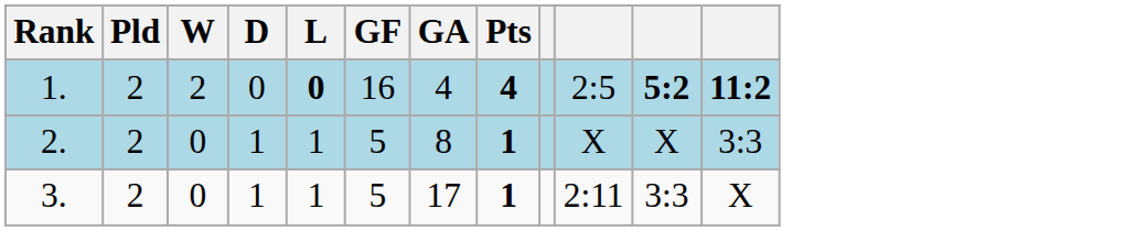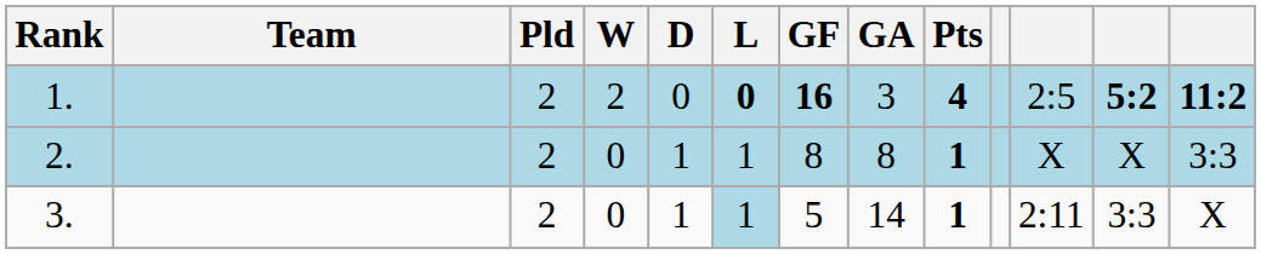 <table class="wikitable">
 <tr>
 <th bgcolor="#efefef">Rank</th>
+<th bgcolor="#efefef" width="160">Team</th>
 <th bgcolor="#efefef" width="20">Pld</th>
 <th bgcolor="#efefef" width="20">W</th>
 <th bgcolor="#efefef" width="20">D</th>
 <th bgcolor="#efefef" width="20">L</th>
 <th bgcolor="#efefef" width="20">GF</th>
 <th bgcolor="#efefef" width="20">GA</th>
 <th bgcolor="#efefef" width="20">Pts</th>
 <th bgcolor="#efefef"></th>
 <th bgcolor="#efefef" width="25"></th>
 <th bgcolor="#efefef" width="25"></th>
 <th bgcolor="#efefef" width="25"></th>
 </tr>
 <tr align=center bgcolor=lightblue>
 <td>1.</td>
+<td align=left></td>
 <td>2</td>
 <td>2</td>
 <td>0</td>
 <td><strong>0</strong></td>
-<td>16</td>
-<td>4</td>
+<td><strong>16</strong></td>
+<td>3</td>
 <td><strong>4</strong></td>
 <td></td>
 <td>2:5</td>
 <td><strong>5:2</strong></td>
 <td><strong>11:2</strong></td>
 </tr>
 <tr align=center bgcolor=lightblue>
 <td>2.</td>
+<td align=left></td>
 <td>2</td>
 <td>0</td>
 <td>1</td>
 <td>1</td>
-<td>5</td>
+<td>8</td>
 <td>8</td>
 <td><strong>1</strong></td>
 <td></td>
 <td>X</td>
 <td>X</td>
 <td>3:3</td>
 </tr>
 <tr align=center>
 <td>3.</td>
+<td align=left></td>
 <td>2</td>
 <td>0</td>
 <td>1</td>
-<td>1</td>
+<td style="background: lightblue;">1</td>
 <td>5</td>
-<td>17</td>
+<td>14</td>
 <td><strong>1</strong></td>
 <td></td>
 <td>2:11</td>
 <td>3:3</td>
 <td>X</td>
 </tr>
 </table>
